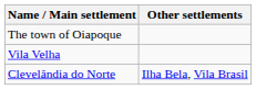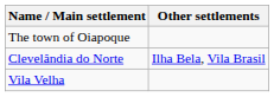 <table class="wikitable">
 <tr>
 <th>Name / Main settlement</th>
 <th>Other settlements</th>
 </tr>
 <tr>
 <td>The town of Oiapoque</td>
 <td></td>
 </tr>
 <tr>
+<td><a href='#'>Clevelândia do Norte</a></td>
+<td><a href='#'>Ilha Bela</a>, <a href='#'>Vila Brasil</a></td>
+</tr>
+<tr>
 <td><a href='#'>Vila Velha</a></td>
 <td></td>
 </tr>
-<tr>
-<td><a href='#'>Clevelândia do Norte</a></td>
-<td><a href='#'>Ilha Bela</a>, <a href='#'>Vila Brasil</a></td>
-</tr>
 </table>
